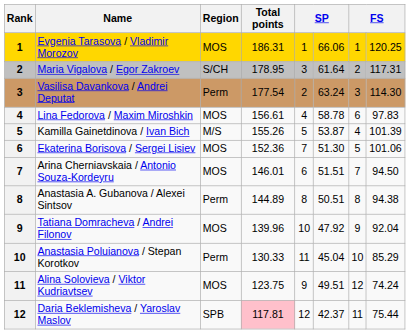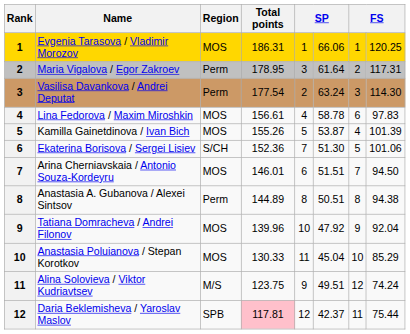 <table class="wikitable sortable">
 <tr>
 <th>Rank</th>
 <th>Name</th>
 <th>Region</th>
 <th>Total points</th>
 <th colspan=2 width=80px><a href='#'>SP</a></th>
 <th colspan=2 width=80px><a href='#'>FS</a></th>
 </tr>
 <tr bgcolor=gold>
 <td align=center><strong>1</strong></td>
 <td><a href='#'>Evgenia Tarasova</a> / <a href='#'>Vladimir Morozov</a></td>
 <td>MOS</td>
 <td align=center>186.31</td>
 <td align=center>1</td>
 <td align=center>66.06</td>
 <td align=center>1</td>
 <td align=center>120.25</td>
 </tr>
 <tr bgcolor=silver>
 <td align=center><strong>2</strong></td>
 <td><a href='#'>Maria Vigalova</a> / <a href='#'>Egor Zakroev</a></td>
-<td>S/CH</td>
+<td>Perm</td>
 <td align=center>178.95</td>
 <td align=center>3</td>
 <td align=center>61.64</td>
 <td align=center>2</td>
 <td align=center>117.31</td>
 </tr>
 <tr bgcolor=cc9966>
 <td align=center><strong>3</strong></td>
 <td><a href='#'>Vasilisa Davankova</a> / <a href='#'>Andrei Deputat</a></td>
 <td>Perm</td>
 <td align=center>177.54</td>
 <td align=center>2</td>
 <td align=center>63.24</td>
 <td align=center>3</td>
 <td align=center>114.30</td>
 </tr>
 <tr>
 <th>4</th>
 <td><a href='#'>Lina Fedorova</a> / <a href='#'>Maxim Miroshkin</a></td>
 <td>MOS</td>
 <td align=center>156.61</td>
 <td align=center>4</td>
 <td align=center>58.78</td>
 <td align=center>6</td>
 <td align=center>97.83</td>
 </tr>
 <tr>
 <th>5</th>
 <td>Kamilla Gainetdinova / <a href='#'>Ivan Bich</a></td>
-<td>M/S</td>
+<td>MOS</td>
 <td align=center>155.26</td>
 <td align=center>5</td>
 <td align=center>53.87</td>
 <td align=center>4</td>
 <td align=center>101.39</td>
 </tr>
 <tr>
 <th>6</th>
 <td><a href='#'>Ekaterina Borisova</a> / <a href='#'>Sergei Lisiev</a></td>
-<td>MOS</td>
+<td>S/CH</td>
 <td align=center>152.36</td>
 <td align=center>7</td>
 <td align=center>51.30</td>
 <td align=center>5</td>
 <td align=center>101.06</td>
 </tr>
 <tr>
 <th>7</th>
 <td>Arina Cherniavskaia / <a href='#'>Antonio Souza-Kordeyru</a></td>
 <td>MOS</td>
 <td align=center>146.01</td>
 <td align=center>6</td>
 <td align=center>51.51</td>
 <td align=center>7</td>
 <td align=center>94.50</td>
 </tr>
 <tr>
 <th>8</th>
 <td>Anastasia A. Gubanova / Alexei Sintsov</td>
 <td>Perm</td>
 <td align=center>144.89</td>
 <td align=center>8</td>
 <td align=center>50.51</td>
 <td align=center>8</td>
 <td align=center>94.38</td>
 </tr>
 <tr>
 <th>9</th>
 <td><a href='#'>Tatiana Domracheva</a> / <a href='#'>Andrei Filonov</a></td>
 <td>MOS</td>
 <td align=center>139.96</td>
 <td align=center>10</td>
 <td align=center>47.92</td>
 <td align=center>9</td>
 <td align=center>92.04</td>
 </tr>
 <tr>
 <th>10</th>
 <td><a href='#'>Anastasia Poluianova</a> / Stepan Korotkov</td>
-<td>Perm</td>
+<td>MOS</td>
 <td align=center>130.33</td>
 <td align=center>11</td>
 <td align=center>45.04</td>
 <td align=center>10</td>
 <td align=center>85.29</td>
 </tr>
 <tr>
 <th>11</th>
 <td><a href='#'>Alina Solovieva</a> / <a href='#'>Viktor Kudriavtsev</a></td>
-<td>MOS</td>
+<td>M/S</td>
 <td align=center>123.75</td>
 <td align=center>9</td>
 <td align=center>49.51</td>
 <td align=center>12</td>
 <td align=center>74.24</td>
 </tr>
 <tr>
 <th>12</th>
 <td><a href='#'>Daria Beklemisheva</a> / <a href='#'>Yaroslav Maslov</a></td>
 <td>SPB</td>
 <td align=center style="background: pink;">117.81</td>
 <td align=center>12</td>
 <td align=center>42.37</td>
 <td align=center>11</td>
 <td align=center>75.44</td>
 </tr>
 </table>
